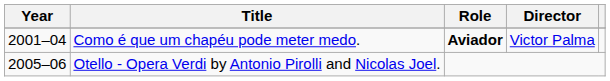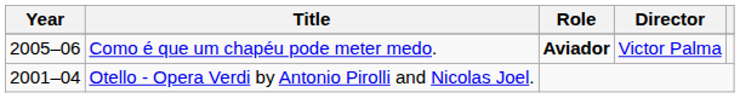 <table class="wikitable sortable">
 <tr style="background:#ccc;">
 <th>Year</th>
 <th>Title</th>
 <th>Role</th>
 <th>Director</th>
 <th></th>
 </tr>
 <tr>
 </tr>
 <tr>
-<td>2001–04</td>
+<td>2005–06</td>
 <td><a href='#'>Como é que um chapéu pode meter medo</a>.</td>
 <td><strong>Aviador</strong></td>
 <td><a href='#'>Victor Palma</a></td>
 <td></td>
 </tr>
 <tr>
-<td>2005–06</td>
+<td>2001–04</td>
 <td><a href='#'>Otello - Opera Verdi</a> by <a href='#'>Antonio Pirolli</a> and <a href='#'>Nicolas Joel</a>.</td>
 </tr>
 </table>
